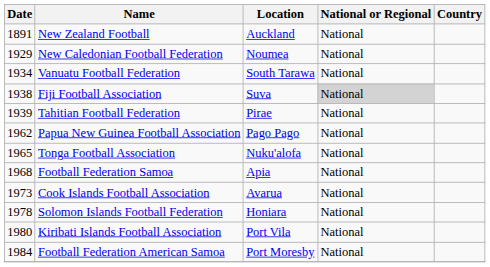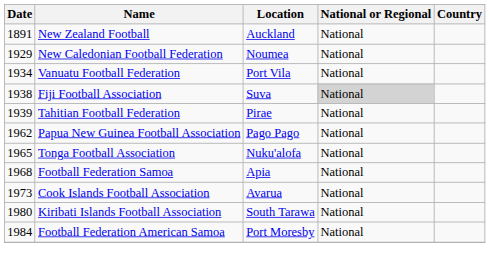 <table class="sortable wikitable">
 <tr>
 <th>Date</th>
 <th>Name</th>
 <th>Location</th>
 <th>National or Regional</th>
 <th>Country</th>
 </tr>
 <tr>
 <td>1891</td>
 <td><a href='#'>New Zealand Football</a></td>
 <td><a href='#'>Auckland</a></td>
 <td>National</td>
 <td></td>
 </tr>
 <tr>
 <td>1929</td>
 <td><a href='#'>New Caledonian Football Federation</a></td>
 <td><a href='#'>Noumea</a></td>
 <td>National</td>
 <td></td>
 </tr>
 <tr>
 <td>1934</td>
 <td><a href='#'>Vanuatu Football Federation</a></td>
-<td><a href='#'>South Tarawa</a></td>
+<td><a href='#'>Port Vila</a></td>
 <td>National</td>
 <td></td>
 </tr>
 <tr>
 <td>1938</td>
 <td><a href='#'>Fiji Football Association</a></td>
 <td><a href='#'>Suva</a></td>
 <td style="background: lightgrey;">National</td>
 <td></td>
 </tr>
 <tr>
 <td>1939</td>
 <td><a href='#'>Tahitian Football Federation</a></td>
 <td><a href='#'>Pirae</a></td>
 <td>National</td>
 <td></td>
 </tr>
 <tr>
 <td>1962</td>
 <td><a href='#'>Papua New Guinea Football Association</a></td>
 <td><a href='#'>Pago Pago</a></td>
 <td>National</td>
 <td></td>
 </tr>
 <tr>
 <td>1965</td>
 <td><a href='#'>Tonga Football Association</a></td>
 <td><a href='#'>Nuku'alofa</a></td>
 <td>National</td>
 <td></td>
 </tr>
 <tr>
 <td>1968</td>
 <td><a href='#'>Football Federation Samoa</a></td>
 <td><a href='#'>Apia</a></td>
 <td>National</td>
 <td></td>
 </tr>
 <tr>
 <td>1973</td>
 <td><a href='#'>Cook Islands Football Association</a></td>
 <td><a href='#'>Avarua</a></td>
 <td>National</td>
 <td></td>
 </tr>
 <tr>
-<td>1978</td>
-<td><a href='#'>Solomon Islands Football Federation</a></td>
-<td><a href='#'>Honiara</a></td>
-<td>National</td>
-<td></td>
-</tr>
-<tr>
 <td>1980</td>
 <td><a href='#'>Kiribati Islands Football Association</a></td>
-<td><a href='#'>Port Vila</a></td>
+<td><a href='#'>South Tarawa</a></td>
 <td>National</td>
 <td></td>
 </tr>
 <tr>
 <td>1984</td>
 <td><a href='#'>Football Federation American Samoa</a></td>
 <td><a href='#'>Port Moresby</a></td>
 <td>National</td>
 <td></td>
 </tr>
 <tr>
 </tr>
 </table>
